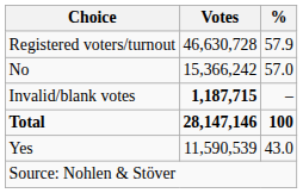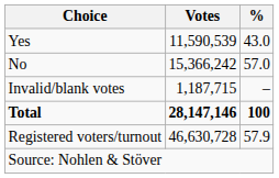 <table class=wikitable style=text-align:right>
 <tr>
 <th>Choice</th>
 <th>Votes</th>
 <th>%</th>
 </tr>
 <tr>
-<td align=left>Registered voters/turnout</td>
-<td>46,630,728</td>
-<td>57.9</td>
+<td align=left>Yes</td>
+<td>11,590,539</td>
+<td>43.0</td>
 </tr>
 <tr>
 <td align=left> No</td>
 <td>15,366,242</td>
 <td>57.0</td>
 </tr>
 <tr>
 <td align=left>Invalid/blank votes</td>
-<td><strong>1,187,715</strong></td>
+<td>1,187,715</td>
 <td>–</td>
 </tr>
 <tr>
 <td align=left><strong>Total</strong></td>
 <td><strong>28,147,146</strong></td>
 <td><strong>100</strong></td>
 </tr>
 <tr>
-<td align=left>Yes</td>
-<td>11,590,539</td>
-<td>43.0</td>
+<td align=left>Registered voters/turnout</td>
+<td>46,630,728</td>
+<td>57.9</td>
 </tr>
 <tr>
 <td align=left colspan=3>Source: Nohlen & Stöver</td>
 </tr>
 </table>
